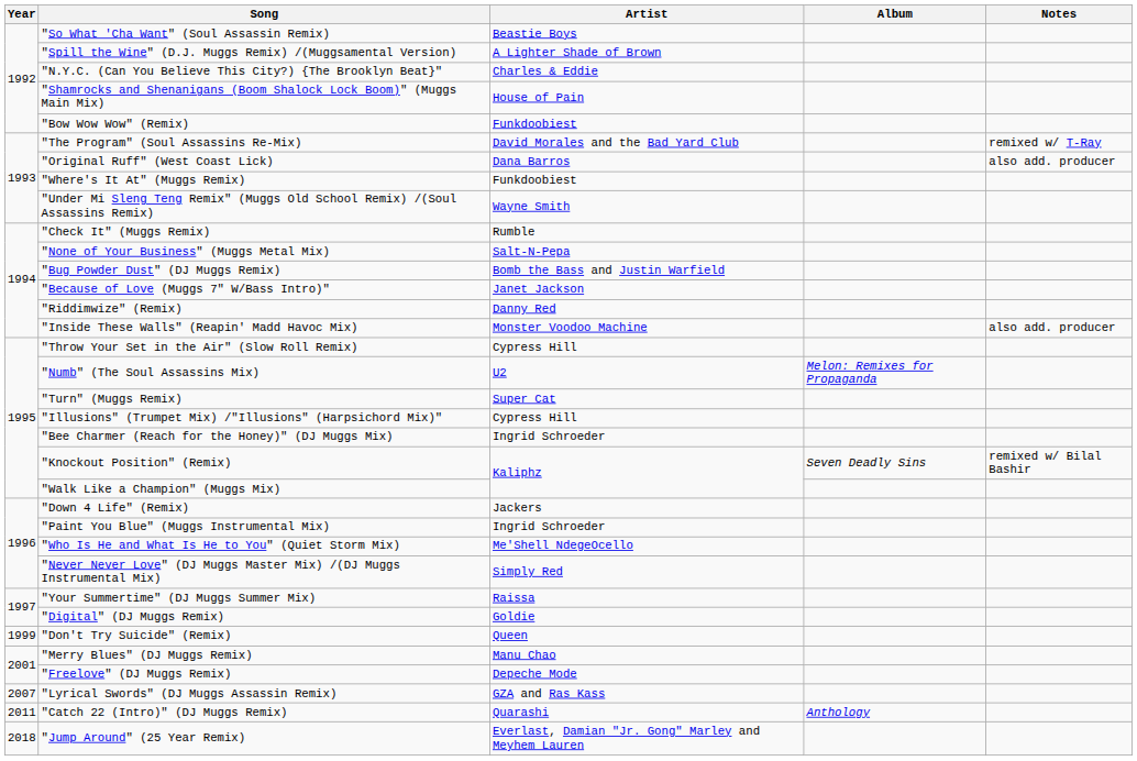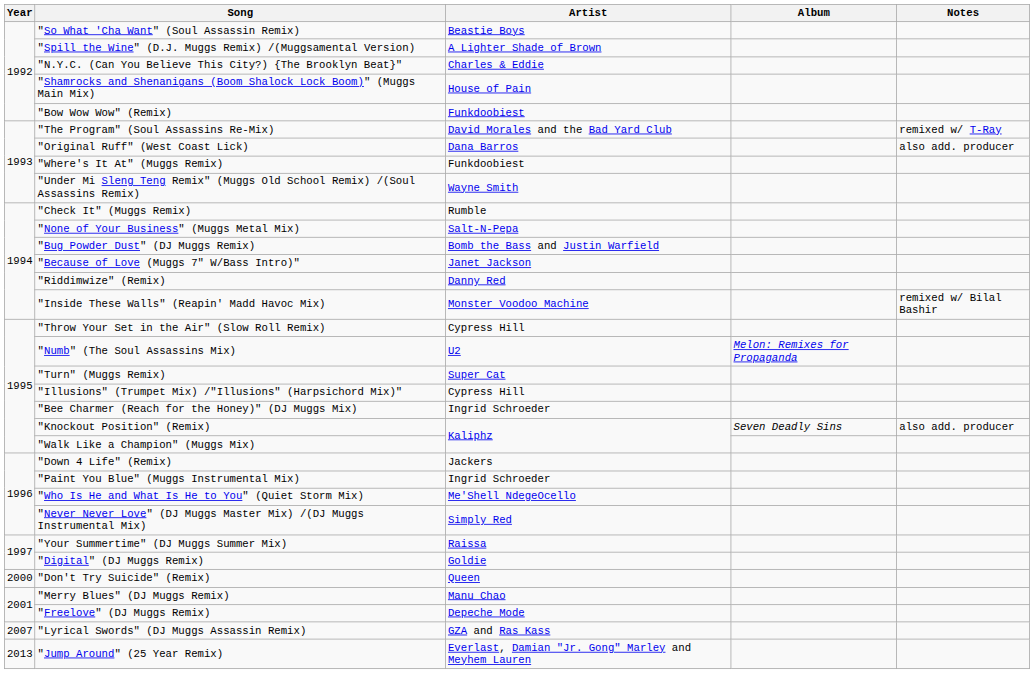 <table class="wikitable plainrowheaders sortable">
 <tr>
 <th>Year</th>
 <th>Song</th>
 <th>Artist</th>
 <th>Album</th>
 <th>Notes</th>
 </tr>
 <tr>
 <td rowspan="5">1992</td>
 <td>"<a href='#'>So What 'Cha Want</a>" (Soul Assassin Remix)</td>
 <td><a href='#'>Beastie Boys</a></td>
 <td></td>
 <td></td>
 </tr>
 <tr>
 <td>"<a href='#'>Spill the Wine</a>" (D.J. Muggs Remix) /(Muggsamental Version)</td>
 <td><a href='#'>A Lighter Shade of Brown</a></td>
 <td></td>
 <td></td>
 </tr>
 <tr>
 <td>"N.Y.C. (Can You Believe This City?) {The Brooklyn Beat}"</td>
 <td><a href='#'>Charles & Eddie</a></td>
 <td></td>
 <td></td>
 </tr>
 <tr>
 <td>"<a href='#'>Shamrocks and Shenanigans (Boom Shalock Lock Boom)</a>" (Muggs Main Mix)</td>
 <td><a href='#'>House of Pain</a></td>
 <td></td>
 <td></td>
 </tr>
 <tr>
 <td>"Bow Wow Wow" (Remix)</td>
 <td><a href='#'>Funkdoobiest</a></td>
 <td></td>
 <td></td>
 </tr>
 <tr>
 <td rowspan="4">1993</td>
 <td>"The Program" (Soul Assassins Re-Mix)</td>
 <td><a href='#'>David Morales</a> and the <a href='#'>Bad Yard Club</a></td>
 <td></td>
 <td>remixed w/ <a href='#'>T-Ray</a></td>
 </tr>
 <tr>
 <td>"Original Ruff" (West Coast Lick)</td>
 <td><a href='#'>Dana Barros</a></td>
 <td></td>
 <td>also add. producer</td>
 </tr>
 <tr>
 <td>"Where's It At" (Muggs Remix)</td>
 <td>Funkdoobiest</td>
 <td></td>
 <td></td>
 </tr>
 <tr>
 <td>"Under Mi <a href='#'>Sleng Teng</a> Remix" (Muggs Old School Remix) /(Soul Assassins Remix)</td>
 <td><a href='#'>Wayne Smith</a></td>
 <td></td>
 <td></td>
 </tr>
 <tr>
 <td rowspan="6">1994</td>
 <td>"Check It" (Muggs Remix)</td>
 <td>Rumble</td>
 <td></td>
 <td></td>
 </tr>
 <tr>
 <td>"<a href='#'>None of Your Business</a>" (Muggs Metal Mix)</td>
 <td><a href='#'>Salt-N-Pepa</a></td>
 <td></td>
 <td></td>
 </tr>
 <tr>
 <td>"<a href='#'>Bug Powder Dust</a>" (DJ Muggs Remix)</td>
 <td><a href='#'>Bomb the Bass</a> and <a href='#'>Justin Warfield</a></td>
 <td></td>
 <td></td>
 </tr>
 <tr>
 <td>"<a href='#'>Because of Love</a> (Muggs 7" W/Bass Intro)"</td>
 <td><a href='#'>Janet Jackson</a></td>
 <td></td>
 <td></td>
 </tr>
 <tr>
 <td>"Riddimwize" (Remix)</td>
 <td><a href='#'>Danny Red</a></td>
 <td></td>
 <td></td>
 </tr>
 <tr>
 <td>"Inside These Walls" (Reapin' Madd Havoc Mix)</td>
 <td><a href='#'>Monster Voodoo Machine</a></td>
 <td></td>
-<td>also add. producer</td>
+<td>remixed w/ Bilal Bashir</td>
 </tr>
 <tr>
 <td rowspan="7">1995</td>
 <td>"Throw Your Set in the Air" (Slow Roll Remix)</td>
 <td>Cypress Hill</td>
 <td></td>
 <td></td>
 </tr>
 <tr>
 <td>"<a href='#'>Numb</a>" (The Soul Assassins Mix)</td>
 <td><a href='#'>U2</a></td>
 <td><em><a href='#'>Melon: Remixes for Propaganda</a></em></td>
 <td></td>
 </tr>
 <tr>
 <td>"Turn" (Muggs Remix)</td>
 <td><a href='#'>Super Cat</a></td>
 <td></td>
 <td></td>
 </tr>
 <tr>
 <td>"Illusions" (Trumpet Mix) /"Illusions" (Harpsichord Mix)"</td>
 <td>Cypress Hill</td>
 <td></td>
 <td></td>
 </tr>
 <tr>
 <td>"Bee Charmer (Reach for the Honey)" (DJ Muggs Mix)</td>
 <td>Ingrid Schroeder</td>
 <td></td>
 <td></td>
 </tr>
 <tr>
 <td>"Knockout Position" (Remix)</td>
 <td rowspan="2"><a href='#'>Kaliphz</a></td>
 <td><em>Seven Deadly Sins</em></td>
-<td>remixed w/ Bilal Bashir</td>
+<td>also add. producer</td>
 </tr>
 <tr>
 <td>"Walk Like a Champion" (Muggs Mix)</td>
 <td></td>
 <td></td>
 </tr>
 <tr>
 <td rowspan="4">1996</td>
 <td>"Down 4 Life" (Remix)</td>
 <td>Jackers</td>
 <td></td>
 <td></td>
 </tr>
 <tr>
 <td>"Paint You Blue" (Muggs Instrumental Mix)</td>
 <td>Ingrid Schroeder</td>
 <td></td>
 <td></td>
 </tr>
 <tr>
 <td>"<a href='#'>Who Is He and What Is He to You</a>" (Quiet Storm Mix)</td>
 <td><a href='#'>Me'Shell NdegeOcello</a></td>
 <td></td>
 <td></td>
 </tr>
 <tr>
 <td>"<a href='#'>Never Never Love</a>" (DJ Muggs Master Mix) /(DJ Muggs Instrumental Mix)</td>
 <td><a href='#'>Simply Red</a></td>
 <td></td>
 <td></td>
 </tr>
 <tr>
 <td rowspan="2">1997</td>
 <td>"Your Summertime" (DJ Muggs Summer Mix)</td>
 <td><a href='#'>Raissa</a></td>
 <td></td>
 <td></td>
 </tr>
 <tr>
 <td>"<a href='#'>Digital</a>" (DJ Muggs Remix)</td>
 <td><a href='#'>Goldie</a></td>
 <td></td>
 <td></td>
 </tr>
 <tr>
-<td>1999</td>
+<td>2000</td>
 <td>"Don't Try Suicide" (Remix)</td>
 <td><a href='#'>Queen</a></td>
 <td></td>
 <td></td>
 </tr>
 <tr>
 <td rowspan="2">2001</td>
 <td>"Merry Blues" (DJ Muggs Remix)</td>
 <td><a href='#'>Manu Chao</a></td>
 <td></td>
 <td></td>
 </tr>
 <tr>
 <td>"<a href='#'>Freelove</a>" (DJ Muggs Remix)</td>
 <td><a href='#'>Depeche Mode</a></td>
 <td></td>
 <td></td>
 </tr>
 <tr>
 <td>2007</td>
 <td>"Lyrical Swords" (DJ Muggs Assassin Remix)</td>
 <td><a href='#'>GZA</a> and <a href='#'>Ras Kass</a></td>
 <td></td>
 <td></td>
 </tr>
 <tr>
-<td>2011</td>
-<td>"Catch 22 (Intro)" (DJ Muggs Remix)</td>
-<td><a href='#'>Quarashi</a></td>
-<td><em><a href='#'>Anthology</a></em></td>
-<td></td>
-</tr>
-<tr>
-<td>2018</td>
+<td>2013</td>
 <td>"<a href='#'>Jump Around</a>" (25 Year Remix)</td>
 <td><a href='#'>Everlast</a>, <a href='#'>Damian "Jr. Gong" Marley</a> and <a href='#'>Meyhem Lauren</a></td>
 <td></td>
 <td></td>
 </tr>
 </table>
